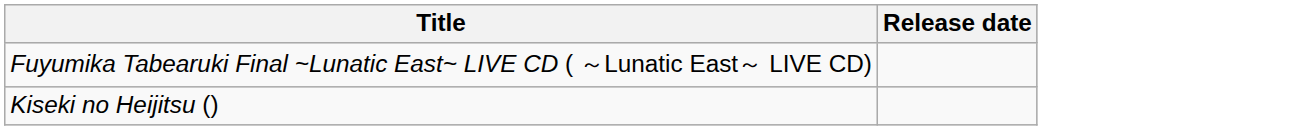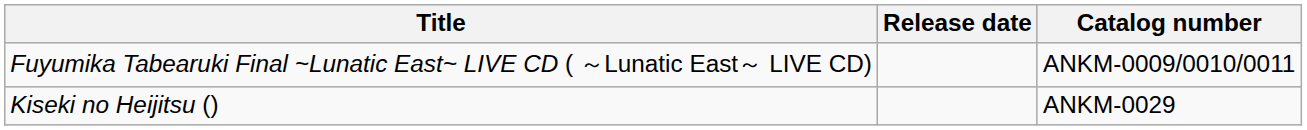 <table class="wikitable">
 <tr>
 <th>Title</th>
 <th>Release date</th>
+<th>Catalog number</th>
 </tr>
 <tr>
 <td><em>Fuyumika Tabearuki Final ~Lunatic East~ LIVE CD</em> ( ～Lunatic East～ LIVE CD)</td>
 <td></td>
+<td>ANKM-0009/0010/0011</td>
 </tr>
 <tr>
 <td><em>Kiseki no Heijitsu</em> ()</td>
 <td></td>
+<td>ANKM-0029</td>
 </tr>
 </table>
